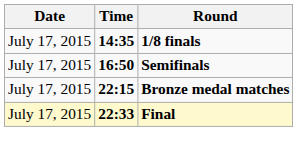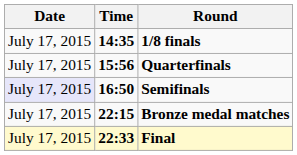 <table class="wikitable">
 <tr>
 <th>Date</th>
 <th>Time</th>
 <th>Round</th>
 </tr>
 <tr>
 <td>July 17, 2015</td>
 <td><strong>14:35</strong></td>
 <td><strong>1/8 finals</strong></td>
 </tr>
 <tr>
 <td>July 17, 2015</td>
+<td><strong>15:56</strong></td>
+<td><strong>Quarterfinals</strong></td>
+</tr>
+<tr>
+<td style="background: lavender;">July 17, 2015</td>
 <td><strong>16:50</strong></td>
 <td><strong>Semifinals</strong></td>
 </tr>
 <tr>
 <td>July 17, 2015</td>
 <td><strong>22:15</strong></td>
 <td><strong>Bronze medal matches</strong></td>
 </tr>
 <tr style=background:lemonchiffon>
 <td>July 17, 2015</td>
 <td><strong>22:33</strong></td>
 <td><strong>Final</strong></td>
 </tr>
 </table>
